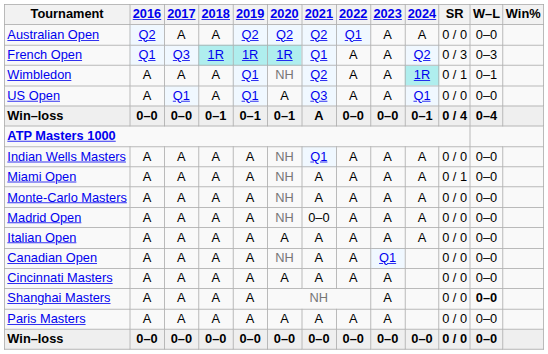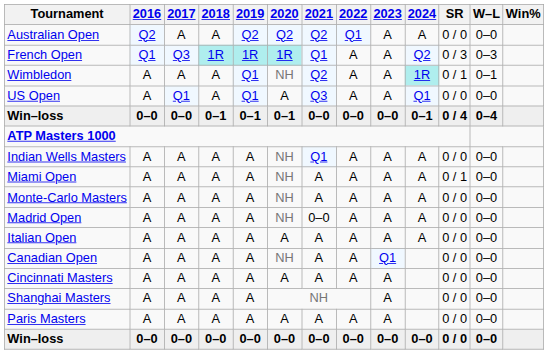 <table class=wikitable style=text-align:center>
 <tr>
 <th>Tournament</th>
 <th><a href='#'>2016</a></th>
 <th><a href='#'>2017</a></th>
 <th><a href='#'>2018</a></th>
 <th><a href='#'>2019</a></th>
 <th><a href='#'>2020</a></th>
 <th><a href='#'>2021</a></th>
 <th><a href='#'>2022</a></th>
 <th><a href='#'>2023</a></th>
 <th><a href='#'>2024</a></th>
 <th>SR</th>
 <th>W–L</th>
 <th>Win%</th>
 </tr>
 <tr>
 <td align="left"><a href='#'>Australian Open</a></td>
 <td bgcolor=f0f8ff><a href='#'>Q2</a></td>
 <td>A</td>
 <td>A</td>
 <td bgcolor=f0f8ff><a href='#'>Q2</a></td>
 <td bgcolor=f0f8ff><a href='#'>Q2</a></td>
 <td bgcolor=f0f8ff><a href='#'>Q2</a></td>
 <td bgcolor=f0f8ff><a href='#'>Q1</a></td>
 <td>A</td>
 <td>A</td>
 <td>0 / 0</td>
 <td>0–0</td>
 <td></td>
 </tr>
 <tr>
 <td align="left"><a href='#'>French Open</a></td>
 <td bgcolor="f0f8ff"><a href='#'>Q1</a></td>
 <td bgcolor="f0f8ff"><a href='#'>Q3</a></td>
 <td bgcolor="afeeee"><a href='#'>1R</a></td>
 <td bgcolor="afeeee"><a href='#'>1R</a></td>
 <td bgcolor="afeeee"><a href='#'>1R</a></td>
 <td bgcolor="f0f8ff"><a href='#'>Q1</a></td>
 <td>A</td>
 <td>A</td>
 <td bgcolor="f0f8ff"><a href='#'>Q2</a></td>
 <td>0 / 3</td>
 <td>0–3</td>
 <td></td>
 </tr>
 <tr>
 <td align="left"><a href='#'>Wimbledon</a></td>
 <td>A</td>
 <td>A</td>
 <td>A</td>
 <td bgcolor=f0f8ff><a href='#'>Q1</a></td>
 <td style=color:#767676>NH</td>
 <td bgcolor=f0f8ff><a href='#'>Q2</a></td>
 <td>A</td>
 <td>A</td>
 <td bgcolor=afeeee><a href='#'>1R</a></td>
 <td>0 / 1</td>
 <td>0–1</td>
 <td></td>
 </tr>
 <tr>
 <td align="left"><a href='#'>US Open</a></td>
 <td>A</td>
 <td bgcolor=f0f8ff><a href='#'>Q1</a></td>
 <td>A</td>
 <td bgcolor=f0f8ff><a href='#'>Q1</a></td>
 <td>A</td>
 <td bgcolor=f0f8ff><a href='#'>Q3</a></td>
 <td>A</td>
 <td>A</td>
 <td bgcolor=f0f8ff><a href='#'>Q1</a></td>
 <td>0 / 0</td>
 <td>0–0</td>
 <td></td>
 </tr>
 <tr style="font-weight:bold;background:#efefef">
 <td style="text-align:left"><strong>Win–loss</strong></td>
 <td>0–0</td>
 <td>0–0</td>
 <td>0–1</td>
 <td>0–1</td>
 <td>0–1</td>
-<td>A</td>
+<td>0–0</td>
 <td>0–0</td>
 <td>0–0</td>
 <td>0–1</td>
 <td>0 / 4</td>
 <td>0–4</td>
 <td></td>
 </tr>
 <tr>
 <td colspan="11" align="left"><strong><a href='#'>ATP Masters 1000</a></strong></td>
 </tr>
 <tr>
 <td align=left><a href='#'>Indian Wells Masters</a></td>
 <td>A</td>
 <td>A</td>
 <td>A</td>
 <td>A</td>
 <td style=color:#767676>NH</td>
 <td bgcolor=f0f8ff><a href='#'>Q1</a></td>
 <td>A</td>
 <td>A</td>
 <td>A</td>
 <td>0 / 0</td>
 <td>0–0</td>
 <td></td>
 </tr>
 <tr>
 <td align=left><a href='#'>Miami Open</a></td>
 <td>A</td>
 <td>A</td>
 <td>A</td>
 <td>A</td>
 <td style=color:#767676>NH</td>
 <td>A</td>
 <td>A</td>
 <td>A</td>
 <td>A</td>
 <td>0 / 1</td>
 <td>0–0</td>
 <td></td>
 </tr>
 <tr>
 <td align=left><a href='#'>Monte-Carlo Masters</a></td>
 <td>A</td>
 <td>A</td>
 <td>A</td>
 <td>A</td>
 <td style=color:#767676>NH</td>
 <td>A</td>
 <td>A</td>
 <td>A</td>
 <td>A</td>
 <td>0 / 0</td>
 <td>0–0</td>
 <td></td>
 </tr>
 <tr>
 <td align=left><a href='#'>Madrid Open</a></td>
 <td>A</td>
 <td>A</td>
 <td>A</td>
 <td>A</td>
 <td style=color:#767676>NH</td>
 <td>0–0</td>
 <td>A</td>
 <td>A</td>
 <td>A</td>
 <td>0 / 0</td>
 <td>0–0</td>
 <td></td>
 </tr>
 <tr>
 <td align=left><a href='#'>Italian Open</a></td>
 <td>A</td>
 <td>A</td>
 <td>A</td>
 <td>A</td>
 <td>A</td>
 <td>A</td>
 <td>A</td>
 <td>A</td>
 <td>A</td>
 <td>0 / 0</td>
 <td>0–0</td>
 <td></td>
 </tr>
 <tr>
 <td align=left><a href='#'>Canadian Open</a></td>
 <td>A</td>
 <td>A</td>
 <td>A</td>
 <td>A</td>
 <td style=color:#767676>NH</td>
 <td>A</td>
 <td>A</td>
 <td bgcolor=f0f8ff><a href='#'>Q1</a></td>
 <td></td>
 <td>0 / 0</td>
 <td>0–0</td>
 <td></td>
 </tr>
 <tr>
 <td align=left><a href='#'>Cincinnati Masters</a></td>
 <td>A</td>
 <td>A</td>
 <td>A</td>
 <td>A</td>
 <td>A</td>
 <td>A</td>
 <td>A</td>
 <td>A</td>
 <td></td>
 <td>0 / 0</td>
 <td>0–0</td>
 <td></td>
 </tr>
 <tr>
 <td align=left><a href='#'>Shanghai Masters</a></td>
 <td>A</td>
 <td>A</td>
 <td>A</td>
 <td>A</td>
 <td colspan=3 style=color:#767676>NH</td>
 <td>A</td>
 <td></td>
 <td>0 / 0</td>
-<td><strong>0–0</strong></td>
+<td>0–0</td>
 <td></td>
 </tr>
 <tr>
 <td align=left><a href='#'>Paris Masters</a></td>
 <td>A</td>
 <td>A</td>
 <td>A</td>
 <td>A</td>
 <td>A</td>
 <td>A</td>
 <td>A</td>
 <td>A</td>
 <td></td>
 <td>0 / 0</td>
 <td>0–0</td>
 <td></td>
 </tr>
 <tr style=font-weight:bold;background:#efefef>
 <td style=text-align:left>Win–loss</td>
 <td>0–0</td>
 <td>0–0</td>
 <td>0–0</td>
 <td>0–0</td>
 <td>0–0</td>
 <td>0–0</td>
 <td>0–0</td>
 <td>0–0</td>
 <td>0–0</td>
 <td>0 / 0</td>
 <td>0–0</td>
 <td></td>
 </tr>
 </table>
